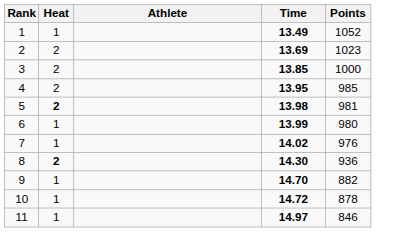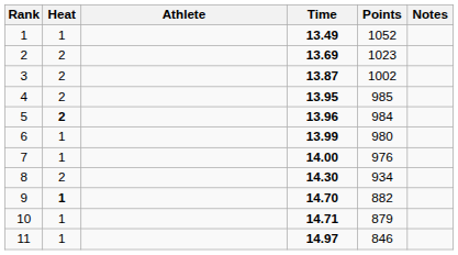 <table class="wikitable" style="text-align:center">
 <tr>
 <th width=40>Rank</th>
 <th width=40>Heat</th>
 <th width=250>Athlete</th>
 <th width=80>Time</th>
 <th width=55>Points</th>
+<th width=50>Notes</th>
 </tr>
 <tr>
 <td>1</td>
 <td>1</td>
 <td align=left></td>
 <td><strong>13.49</strong></td>
 <td>1052</td>
+<td></td>
 </tr>
 <tr>
 <td>2</td>
 <td>2</td>
 <td align=left></td>
 <td><strong>13.69</strong></td>
 <td>1023</td>
+<td></td>
 </tr>
 <tr>
 <td>3</td>
 <td>2</td>
 <td align=left></td>
-<td><strong>13.85</strong></td>
-<td>1000</td>
+<td><strong>13.87</strong></td>
+<td>1002</td>
+<td></td>
 </tr>
 <tr>
 <td>4</td>
 <td>2</td>
 <td align=left></td>
 <td><strong>13.95</strong></td>
 <td>985</td>
+<td></td>
 </tr>
 <tr>
 <td>5</td>
 <td><strong>2</strong></td>
 <td align=left></td>
-<td><strong>13.98</strong></td>
-<td>981</td>
+<td><strong>13.96</strong></td>
+<td>984</td>
+<td></td>
 </tr>
 <tr>
 <td>6</td>
 <td>1</td>
 <td align=left></td>
 <td><strong>13.99</strong></td>
 <td>980</td>
+<td></td>
 </tr>
 <tr>
 <td>7</td>
 <td>1</td>
 <td align=left></td>
-<td><strong>14.02</strong></td>
+<td><strong>14.00</strong></td>
 <td>976</td>
+<td></td>
 </tr>
 <tr>
 <td>8</td>
-<td><strong>2</strong></td>
+<td>2</td>
 <td align=left></td>
 <td><strong>14.30</strong></td>
-<td>936</td>
+<td>934</td>
+<td></td>
 </tr>
 <tr>
 <td>9</td>
-<td>1</td>
+<td><strong>1</strong></td>
 <td align=left></td>
 <td><strong>14.70</strong></td>
 <td>882</td>
+<td></td>
 </tr>
 <tr>
 <td>10</td>
 <td>1</td>
 <td align=left></td>
-<td><strong>14.72</strong></td>
-<td>878</td>
+<td><strong>14.71</strong></td>
+<td>879</td>
+<td></td>
 </tr>
 <tr>
 <td>11</td>
 <td>1</td>
 <td align=left></td>
 <td><strong>14.97</strong></td>
 <td>846</td>
+<td></td>
 </tr>
 </table>
